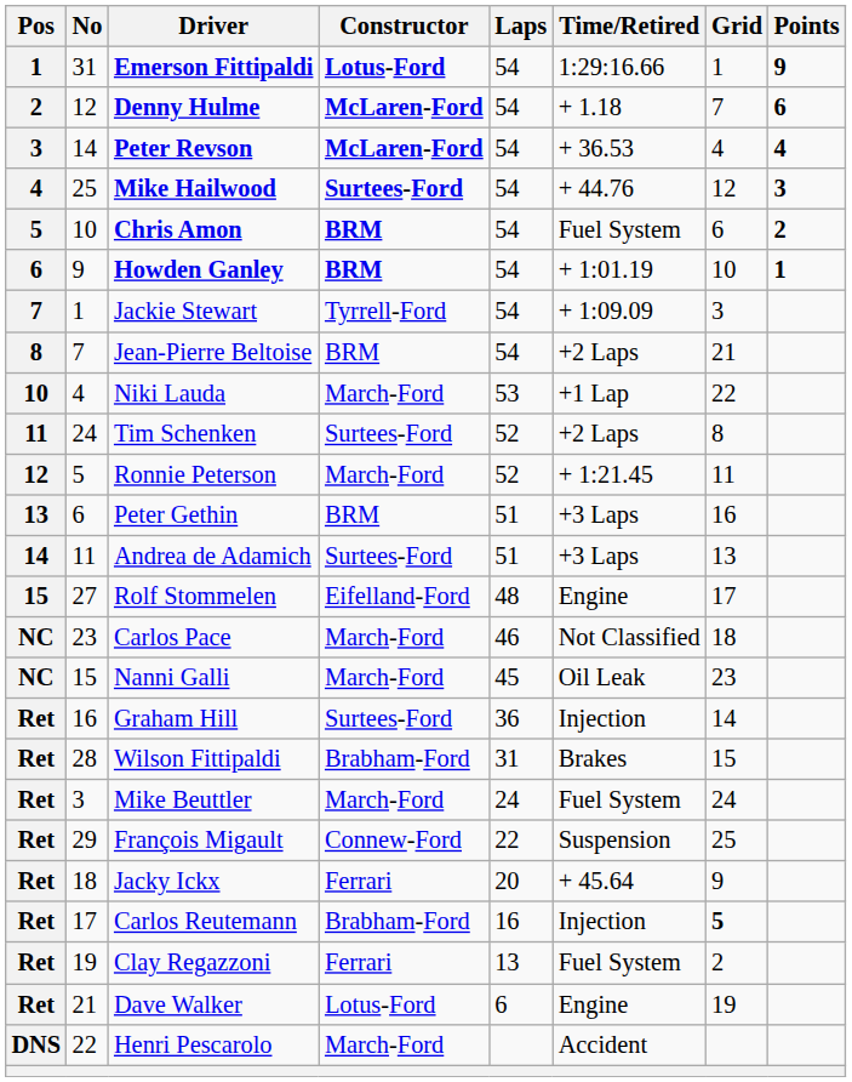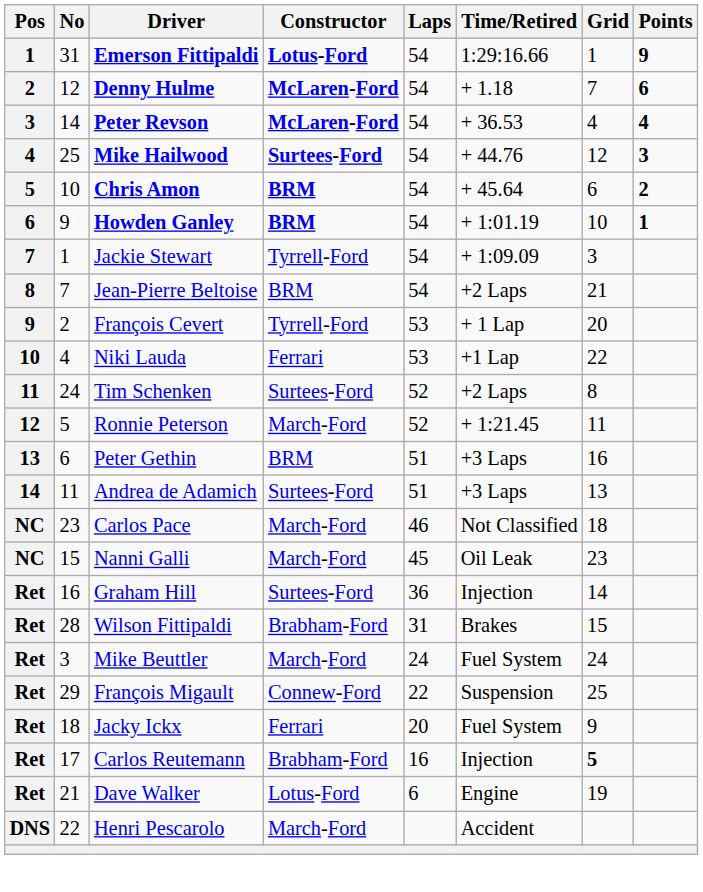 <table class="wikitable" style="font-size: 95%;">
 <tr>
 <th>Pos</th>
 <th>No</th>
 <th>Driver</th>
 <th>Constructor</th>
 <th>Laps</th>
 <th>Time/Retired</th>
 <th>Grid</th>
 <th>Points</th>
 </tr>
 <tr>
 <th>1</th>
 <td>31</td>
 <td> <strong><a href='#'>Emerson Fittipaldi</a></strong></td>
 <td><strong><a href='#'>Lotus</a>-<a href='#'>Ford</a></strong></td>
 <td>54</td>
 <td>1:29:16.66</td>
 <td>1</td>
 <td><strong>9</strong></td>
 </tr>
 <tr>
 <th>2</th>
 <td>12</td>
 <td> <strong><a href='#'>Denny Hulme</a></strong></td>
 <td><strong><a href='#'>McLaren</a>-<a href='#'>Ford</a></strong></td>
 <td>54</td>
 <td>+ 1.18</td>
 <td>7</td>
 <td><strong>6</strong></td>
 </tr>
 <tr>
 <th>3</th>
 <td>14</td>
 <td> <strong><a href='#'>Peter Revson</a></strong></td>
 <td><strong><a href='#'>McLaren</a>-<a href='#'>Ford</a></strong></td>
 <td>54</td>
 <td>+ 36.53</td>
 <td>4</td>
 <td><strong>4</strong></td>
 </tr>
 <tr>
 <th>4</th>
 <td>25</td>
 <td> <strong><a href='#'>Mike Hailwood</a></strong></td>
 <td><strong><a href='#'>Surtees</a>-<a href='#'>Ford</a></strong></td>
 <td>54</td>
 <td>+ 44.76</td>
 <td>12</td>
 <td><strong>3</strong></td>
 </tr>
 <tr>
 <th>5</th>
 <td>10</td>
 <td> <strong><a href='#'>Chris Amon</a></strong></td>
 <td><strong><a href='#'>BRM</a></strong></td>
 <td>54</td>
-<td>Fuel System</td>
+<td>+ 45.64</td>
 <td>6</td>
 <td><strong>2</strong></td>
 </tr>
 <tr>
 <th>6</th>
 <td>9</td>
 <td> <strong><a href='#'>Howden Ganley</a></strong></td>
 <td><strong><a href='#'>BRM</a></strong></td>
 <td>54</td>
 <td>+ 1:01.19</td>
 <td>10</td>
 <td><strong>1</strong></td>
 </tr>
 <tr>
 <th>7</th>
 <td>1</td>
 <td> <a href='#'>Jackie Stewart</a></td>
 <td><a href='#'>Tyrrell</a>-<a href='#'>Ford</a></td>
 <td>54</td>
 <td>+ 1:09.09</td>
 <td>3</td>
 <td> </td>
 </tr>
 <tr>
 <th>8</th>
 <td>7</td>
 <td> <a href='#'>Jean-Pierre Beltoise</a></td>
 <td><a href='#'>BRM</a></td>
 <td>54</td>
 <td>+2 Laps</td>
 <td>21</td>
 <td> </td>
 </tr>
 <tr>
+<th>9</th>
+<td>2</td>
+<td> <a href='#'>François Cevert</a></td>
+<td><a href='#'>Tyrrell</a>-<a href='#'>Ford</a></td>
+<td>53</td>
+<td>+ 1 Lap</td>
+<td>20</td>
+<td> </td>
+</tr>
+<tr>
 <th>10</th>
 <td>4</td>
 <td> <a href='#'>Niki Lauda</a></td>
-<td><a href='#'>March</a>-<a href='#'>Ford</a></td>
+<td><a href='#'>Ferrari</a></td>
 <td>53</td>
 <td>+1 Lap</td>
 <td>22</td>
 <td> </td>
 </tr>
 <tr>
 <th>11</th>
 <td>24</td>
 <td> <a href='#'>Tim Schenken</a></td>
 <td><a href='#'>Surtees</a>-<a href='#'>Ford</a></td>
 <td>52</td>
 <td>+2 Laps</td>
 <td>8</td>
 <td> </td>
 </tr>
 <tr>
 <th>12</th>
 <td>5</td>
 <td> <a href='#'>Ronnie Peterson</a></td>
 <td><a href='#'>March</a>-<a href='#'>Ford</a></td>
 <td>52</td>
 <td>+ 1:21.45</td>
 <td>11</td>
 <td> </td>
 </tr>
 <tr>
 <th>13</th>
 <td>6</td>
 <td> <a href='#'>Peter Gethin</a></td>
 <td><a href='#'>BRM</a></td>
 <td>51</td>
 <td>+3 Laps</td>
 <td>16</td>
 <td> </td>
 </tr>
 <tr>
 <th>14</th>
 <td>11</td>
 <td> <a href='#'>Andrea de Adamich</a></td>
 <td><a href='#'>Surtees</a>-<a href='#'>Ford</a></td>
 <td>51</td>
 <td>+3 Laps</td>
 <td>13</td>
-<td> </td>
-</tr>
-<tr>
-<th>15</th>
-<td>27</td>
-<td> <a href='#'>Rolf Stommelen</a></td>
-<td><a href='#'>Eifelland</a>-<a href='#'>Ford</a></td>
-<td>48</td>
-<td>Engine</td>
-<td>17</td>
 <td> </td>
 </tr>
 <tr>
 <th>NC</th>
 <td>23</td>
 <td> <a href='#'>Carlos Pace</a></td>
 <td><a href='#'>March</a>-<a href='#'>Ford</a></td>
 <td>46</td>
 <td>Not Classified</td>
 <td>18</td>
 <td> </td>
 </tr>
 <tr>
 <th>NC</th>
 <td>15</td>
 <td> <a href='#'>Nanni Galli</a></td>
 <td><a href='#'>March</a>-<a href='#'>Ford</a></td>
 <td>45</td>
 <td>Oil Leak</td>
 <td>23</td>
 <td> </td>
 </tr>
 <tr>
 <th>Ret</th>
 <td>16</td>
 <td> <a href='#'>Graham Hill</a></td>
 <td><a href='#'>Surtees</a>-<a href='#'>Ford</a></td>
 <td>36</td>
 <td>Injection</td>
 <td>14</td>
 <td> </td>
 </tr>
 <tr>
 <th>Ret</th>
 <td>28</td>
 <td> <a href='#'>Wilson Fittipaldi</a></td>
 <td><a href='#'>Brabham</a>-<a href='#'>Ford</a></td>
 <td>31</td>
 <td>Brakes</td>
 <td>15</td>
 <td> </td>
 </tr>
 <tr>
 <th>Ret</th>
 <td>3</td>
 <td> <a href='#'>Mike Beuttler</a></td>
 <td><a href='#'>March</a>-<a href='#'>Ford</a></td>
 <td>24</td>
 <td>Fuel System</td>
 <td>24</td>
 <td> </td>
 </tr>
 <tr>
 <th>Ret</th>
 <td>29</td>
 <td> <a href='#'>François Migault</a></td>
 <td><a href='#'>Connew</a>-<a href='#'>Ford</a></td>
 <td>22</td>
 <td>Suspension</td>
 <td>25</td>
 <td> </td>
 </tr>
 <tr>
 <th>Ret</th>
 <td>18</td>
 <td> <a href='#'>Jacky Ickx</a></td>
 <td><a href='#'>Ferrari</a></td>
 <td>20</td>
-<td>+ 45.64</td>
+<td>Fuel System</td>
 <td>9</td>
 <td> </td>
 </tr>
 <tr>
 <th>Ret</th>
 <td>17</td>
 <td> <a href='#'>Carlos Reutemann</a></td>
 <td><a href='#'>Brabham</a>-<a href='#'>Ford</a></td>
 <td>16</td>
 <td>Injection</td>
 <td><strong>5</strong></td>
-<td> </td>
-</tr>
-<tr>
-<th>Ret</th>
-<td>19</td>
-<td> <a href='#'>Clay Regazzoni</a></td>
-<td><a href='#'>Ferrari</a></td>
-<td>13</td>
-<td>Fuel System</td>
-<td>2</td>
 <td> </td>
 </tr>
 <tr>
 <th>Ret</th>
 <td>21</td>
 <td> <a href='#'>Dave Walker</a></td>
 <td><a href='#'>Lotus</a>-<a href='#'>Ford</a></td>
 <td>6</td>
 <td>Engine</td>
 <td>19</td>
 <td> </td>
 </tr>
 <tr>
 <th>DNS</th>
 <td>22</td>
 <td> <a href='#'>Henri Pescarolo</a></td>
 <td><a href='#'>March</a>-<a href='#'>Ford</a></td>
 <td> </td>
 <td>Accident</td>
 <td> </td>
 <td> </td>
 </tr>
 <tr>
 <th colspan="8"></th>
 </tr>
 </table>
